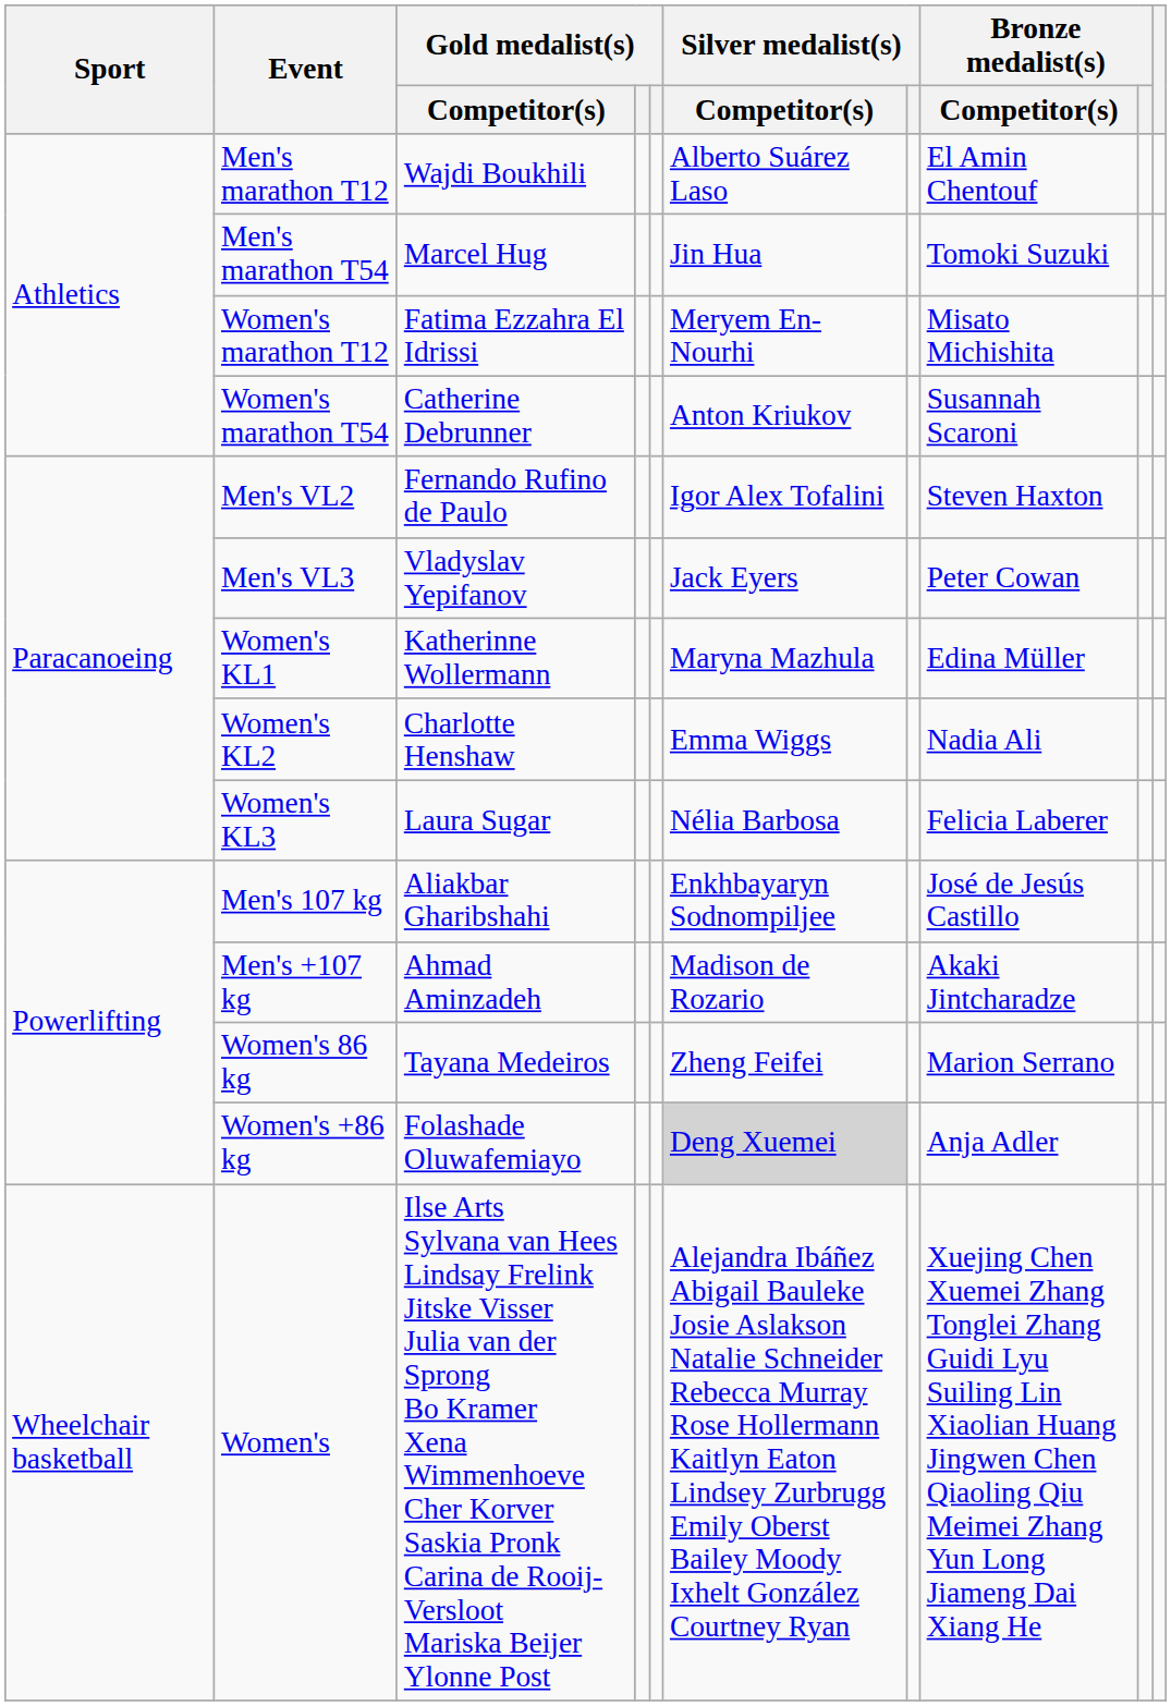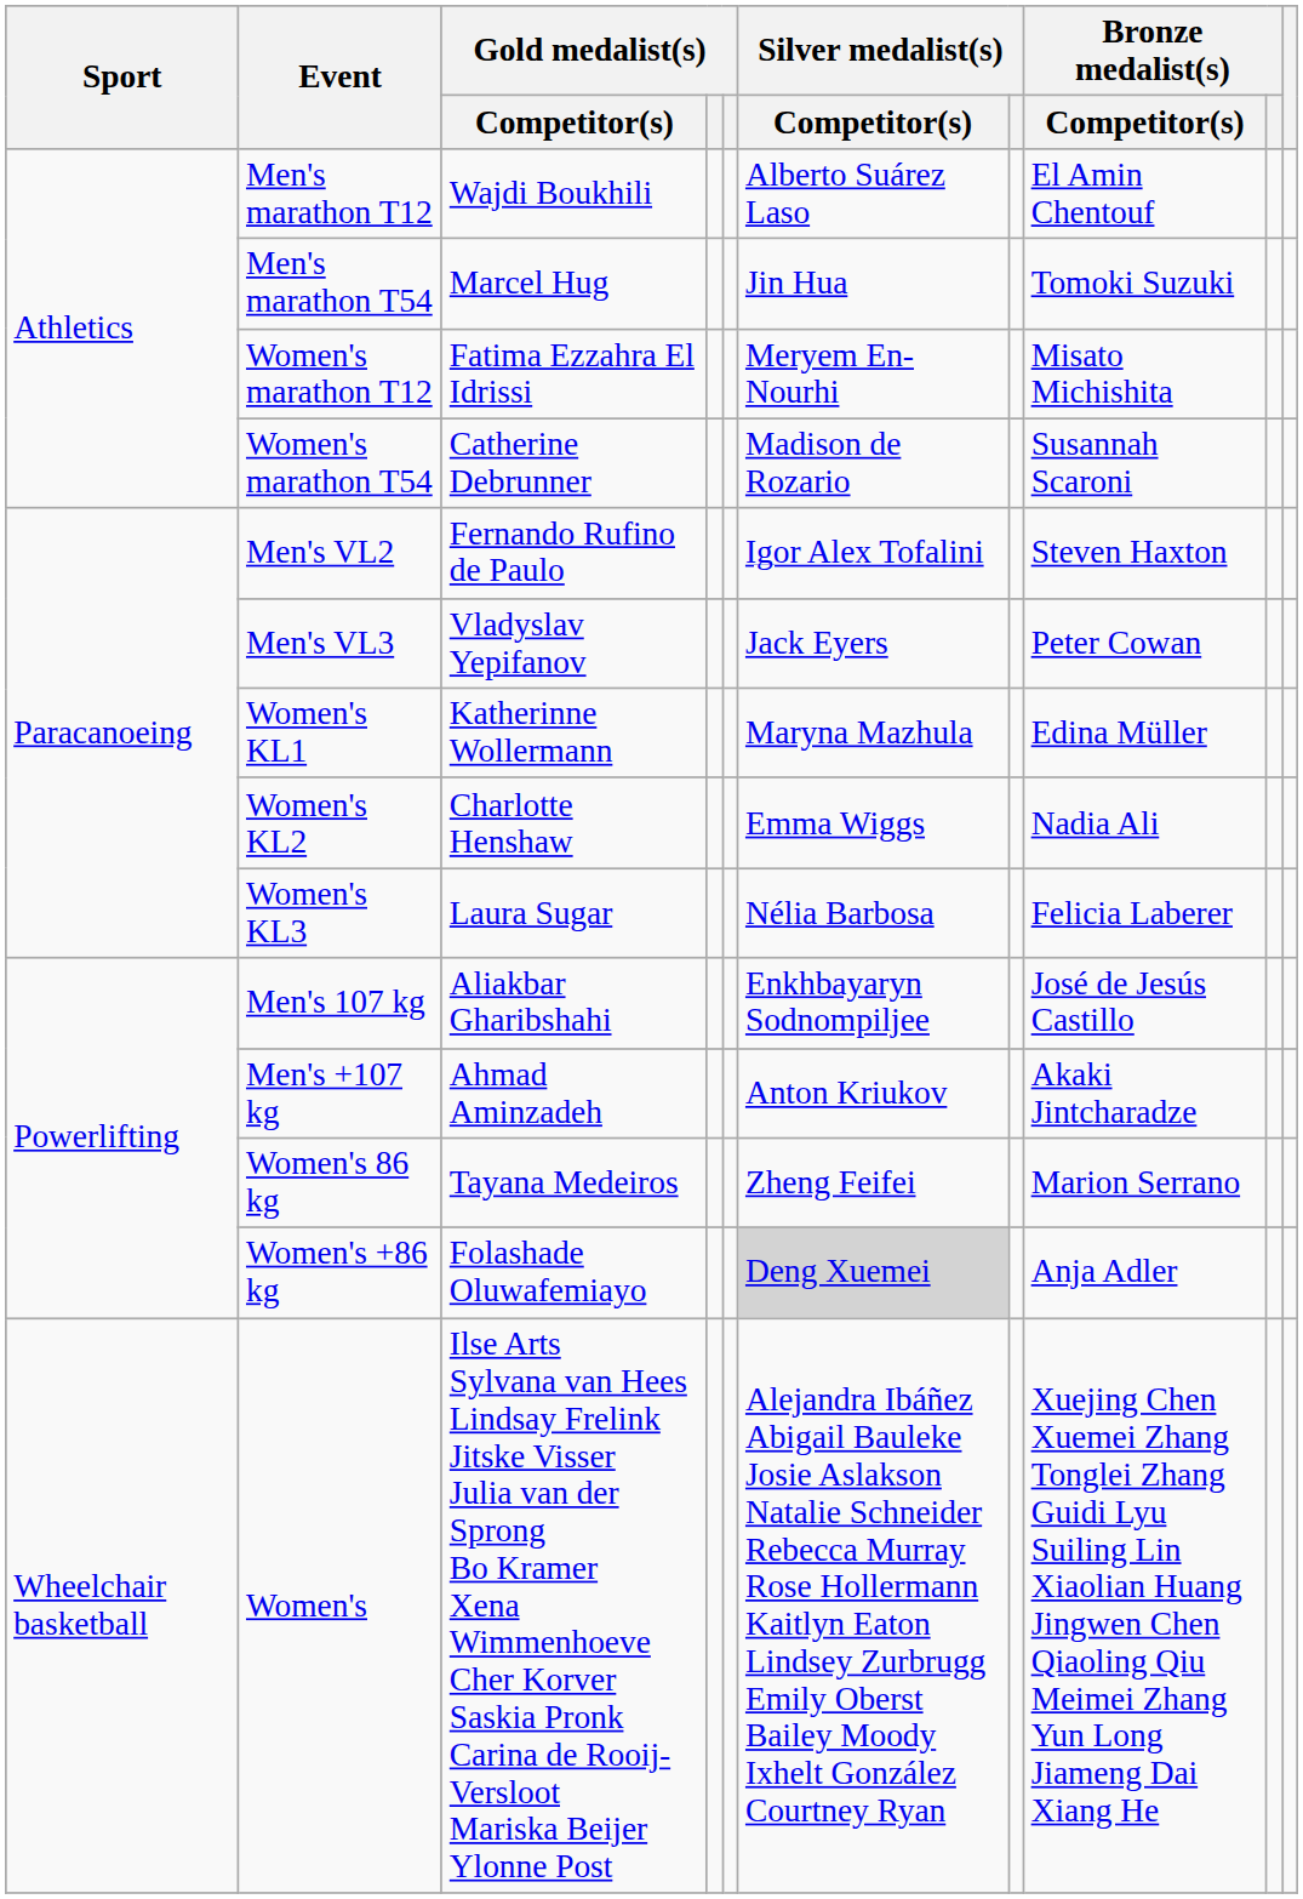 <table class="wikitable" style="width:100%;">
 <tr>
 <th rowspan="2">Sport</th>
 <th rowspan="2">Event</th>
 <th colspan="3">Gold medalist(s)</th>
 <th colspan="2">Silver medalist(s)</th>
 <th colspan="2">Bronze medalist(s)</th>
 <th rowspan="2"></th>
 </tr>
 <tr>
 <th>Competitor(s)</th>
 <th></th>
 <th></th>
 <th>Competitor(s)</th>
 <th></th>
 <th>Competitor(s)</th>
 <th></th>
 </tr>
 <tr>
 <td rowspan=4><a href='#'>Athletics</a></td>
 <td><a href='#'>Men's marathon T12</a></td>
 <td><a href='#'>Wajdi Boukhili</a></td>
 <td></td>
 <td></td>
 <td><a href='#'>Alberto Suárez Laso</a></td>
 <td></td>
 <td><a href='#'>El Amin Chentouf</a></td>
 <td></td>
 <td></td>
 </tr>
 <tr>
 <td><a href='#'>Men's marathon T54</a></td>
 <td><a href='#'>Marcel Hug</a></td>
 <td></td>
 <td></td>
 <td><a href='#'>Jin Hua</a></td>
 <td></td>
 <td><a href='#'>Tomoki Suzuki</a></td>
 <td></td>
 <td></td>
 </tr>
 <tr>
 <td><a href='#'>Women's marathon T12</a></td>
 <td><a href='#'>Fatima Ezzahra El Idrissi</a></td>
 <td></td>
 <td></td>
 <td><a href='#'>Meryem En-Nourhi</a></td>
 <td></td>
 <td><a href='#'>Misato Michishita</a></td>
 <td></td>
 <td></td>
 </tr>
 <tr>
 <td><a href='#'>Women's marathon T54</a></td>
 <td><a href='#'>Catherine Debrunner</a></td>
 <td></td>
 <td></td>
-<td><a href='#'>Anton Kriukov</a></td>
+<td><a href='#'>Madison de Rozario</a></td>
 <td></td>
 <td><a href='#'>Susannah Scaroni</a></td>
 <td></td>
 <td></td>
 </tr>
 <tr>
 <td rowspan=5><a href='#'>Paracanoeing</a></td>
 <td><a href='#'>Men's VL2</a></td>
 <td><a href='#'>Fernando Rufino de Paulo</a></td>
 <td></td>
 <td></td>
 <td><a href='#'>Igor Alex Tofalini</a></td>
 <td></td>
 <td><a href='#'>Steven Haxton</a></td>
 <td></td>
 <td></td>
 </tr>
 <tr>
 <td><a href='#'>Men's VL3</a></td>
 <td><a href='#'>Vladyslav Yepifanov</a></td>
 <td></td>
 <td></td>
 <td><a href='#'>Jack Eyers</a></td>
 <td></td>
 <td><a href='#'>Peter Cowan</a></td>
 <td></td>
 <td></td>
 </tr>
 <tr>
 <td><a href='#'>Women's KL1</a></td>
 <td><a href='#'>Katherinne Wollermann</a></td>
 <td></td>
 <td></td>
 <td><a href='#'>Maryna Mazhula</a></td>
 <td></td>
 <td><a href='#'>Edina Müller</a></td>
 <td></td>
 <td></td>
 </tr>
 <tr>
 <td><a href='#'>Women's KL2</a></td>
 <td><a href='#'>Charlotte Henshaw</a></td>
 <td></td>
 <td></td>
 <td><a href='#'>Emma Wiggs</a></td>
 <td></td>
 <td><a href='#'>Nadia Ali</a></td>
 <td></td>
 <td></td>
 </tr>
 <tr>
 <td><a href='#'>Women's KL3</a></td>
 <td><a href='#'>Laura Sugar</a></td>
 <td></td>
 <td></td>
 <td><a href='#'>Nélia Barbosa</a></td>
 <td></td>
 <td><a href='#'>Felicia Laberer</a></td>
 <td></td>
 <td></td>
 </tr>
 <tr>
 <td rowspan=4><a href='#'>Powerlifting</a></td>
 <td><a href='#'>Men's 107 kg</a></td>
 <td><a href='#'>Aliakbar Gharibshahi</a></td>
 <td></td>
 <td></td>
 <td><a href='#'>Enkhbayaryn Sodnompiljee</a></td>
 <td></td>
 <td><a href='#'>José de Jesús Castillo</a></td>
 <td></td>
 <td></td>
 </tr>
 <tr>
 <td><a href='#'>Men's +107 kg</a></td>
 <td><a href='#'>Ahmad Aminzadeh</a></td>
 <td></td>
 <td></td>
-<td><a href='#'>Madison de Rozario</a></td>
+<td><a href='#'>Anton Kriukov</a></td>
 <td></td>
 <td><a href='#'>Akaki Jintcharadze</a></td>
 <td></td>
 <td></td>
 </tr>
 <tr>
 <td><a href='#'>Women's 86 kg</a></td>
 <td><a href='#'>Tayana Medeiros</a></td>
 <td></td>
 <td></td>
 <td><a href='#'>Zheng Feifei</a></td>
 <td></td>
 <td><a href='#'>Marion Serrano</a></td>
 <td></td>
 <td></td>
 </tr>
 <tr>
 <td><a href='#'>Women's +86 kg</a></td>
 <td><a href='#'>Folashade Oluwafemiayo</a></td>
 <td></td>
 <td></td>
 <td style="background: lightgrey;"><a href='#'>Deng Xuemei</a></td>
 <td></td>
 <td><a href='#'>Anja Adler</a></td>
 <td></td>
 <td></td>
 </tr>
 <tr>
 <td rowspan=1><a href='#'>Wheelchair basketball</a></td>
 <td><a href='#'>Women's</a></td>
 <td><a href='#'>Ilse Arts</a><br><a href='#'>Sylvana van Hees</a><br><a href='#'>Lindsay Frelink</a><br><a href='#'>Jitske Visser</a><br><a href='#'>Julia van der Sprong</a><br><a href='#'>Bo Kramer</a><br><a href='#'>Xena Wimmenhoeve</a><br><a href='#'>Cher Korver</a><br><a href='#'>Saskia Pronk</a><br><a href='#'>Carina de Rooij-Versloot</a><br><a href='#'>Mariska Beijer</a><br><a href='#'>Ylonne Post</a></td>
 <td></td>
 <td></td>
 <td><a href='#'>Alejandra Ibáñez</a><br><a href='#'>Abigail Bauleke</a><br><a href='#'>Josie Aslakson</a><br><a href='#'>Natalie Schneider</a><br><a href='#'>Rebecca Murray</a><br><a href='#'>Rose Hollermann</a><br><a href='#'>Kaitlyn Eaton</a><br><a href='#'>Lindsey Zurbrugg</a><br><a href='#'>Emily Oberst</a><br><a href='#'>Bailey Moody</a><br><a href='#'>Ixhelt González</a><br><a href='#'>Courtney Ryan</a></td>
 <td></td>
 <td><a href='#'>Xuejing Chen</a><br><a href='#'>Xuemei Zhang</a><br><a href='#'>Tonglei Zhang</a><br><a href='#'>Guidi Lyu</a><br><a href='#'>Suiling Lin</a><br><a href='#'>Xiaolian Huang</a><br><a href='#'>Jingwen Chen</a><br><a href='#'>Qiaoling Qiu</a><br><a href='#'>Meimei Zhang</a><br><a href='#'>Yun Long</a><br><a href='#'>Jiameng Dai</a><br><a href='#'>Xiang He</a></td>
 <td></td>
 <td></td>
 </tr>
 </table>
